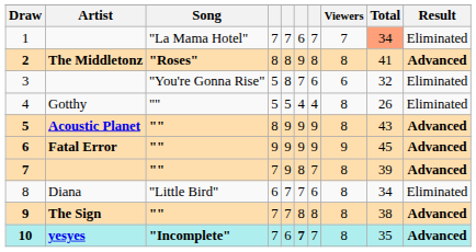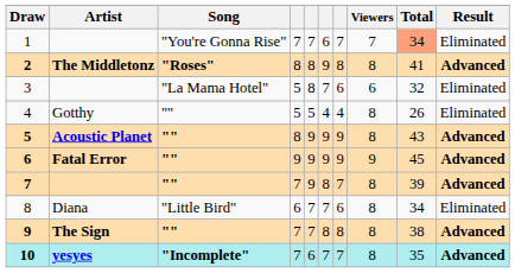 <table class="sortable wikitable" style="margin: 1em auto 1em auto; text-align:center">
 <tr>
 </tr>
 <tr>
 <th>Draw</th>
 <th>Artist</th>
 <th>Song</th>
 <th><small></small></th>
 <th><small></small></th>
 <th><small></small></th>
 <th><small></small></th>
 <th><small>Viewers</small></th>
 <th>Total</th>
 <th>Result</th>
 </tr>
 <tr>
 <td>1</td>
 <td align="left"></td>
-<td align="left">"La Mama Hotel"</td>
+<td align="left">"You're Gonna Rise"</td>
 <td>7</td>
 <td>7</td>
 <td>6</td>
 <td>7</td>
 <td>7</td>
 <td style="background: lightsalmon;">34</td>
 <td>Eliminated</td>
 </tr>
 <tr style="background:navajowhite;">
 <td><strong>2</strong></td>
 <td align="left" data-sort-value="Middletonz, The"><strong>The Middletonz</strong></td>
 <td align="left"><strong>"Roses"</strong></td>
 <td>8</td>
 <td>8</td>
 <td>9</td>
 <td>8</td>
 <td>8</td>
 <td>41</td>
 <td><strong>Advanced</strong></td>
 </tr>
 <tr>
 <td>3</td>
 <td align="left"></td>
-<td align="left">"You're Gonna Rise"</td>
+<td align="left">"La Mama Hotel"</td>
 <td>5</td>
 <td>8</td>
 <td>7</td>
 <td>6</td>
 <td>6</td>
 <td>32</td>
 <td>Eliminated</td>
 </tr>
 <tr>
 <td>4</td>
 <td align="left">Gotthy</td>
 <td align="left">""</td>
 <td>5</td>
 <td>5</td>
 <td>4</td>
 <td>4</td>
 <td>8</td>
 <td>26</td>
 <td>Eliminated</td>
 </tr>
 <tr style="background:navajowhite;">
 <td><strong>5</strong></td>
 <td align="left"><strong><a href='#'>Acoustic Planet</a></strong></td>
 <td align="left"><strong>""</strong></td>
 <td>8</td>
 <td>9</td>
 <td>9</td>
 <td>9</td>
 <td>8</td>
 <td>43</td>
 <td><strong>Advanced</strong></td>
 </tr>
 <tr style="background:navajowhite;">
 <td><strong>6</strong></td>
 <td align="left"><strong>Fatal Error</strong></td>
 <td align="left"><strong>""</strong></td>
 <td>9</td>
 <td>9</td>
 <td>9</td>
 <td>9</td>
 <td>9</td>
 <td>45</td>
 <td><strong>Advanced</strong></td>
 </tr>
 <tr style="background:navajowhite;">
 <td><strong>7</strong></td>
 <td align="left"><strong></strong></td>
 <td align="left"><strong>""</strong></td>
 <td>7</td>
 <td>9</td>
 <td>8</td>
 <td>7</td>
 <td>8</td>
 <td>39</td>
 <td><strong>Advanced</strong></td>
 </tr>
 <tr>
 <td>8</td>
 <td align="left">Diana</td>
 <td align="left">"Little Bird"</td>
 <td>6</td>
 <td>7</td>
 <td>7</td>
 <td>6</td>
 <td>8</td>
 <td>34</td>
 <td>Eliminated</td>
 </tr>
 <tr style="background:navajowhite;">
 <td><strong>9</strong></td>
 <td align="left" data-sort-value="Sign, The"><strong>The Sign</strong></td>
 <td align="left"><strong>""</strong></td>
 <td>7</td>
 <td>7</td>
 <td>8</td>
 <td>8</td>
 <td>8</td>
 <td>38</td>
 <td><strong>Advanced</strong></td>
 </tr>
 <tr style="background:paleturquoise">
 <td><strong>10</strong></td>
 <td align="left"><strong><a href='#'>yesyes</a></strong></td>
 <td align="left"><strong>"Incomplete"</strong></td>
 <td>7</td>
 <td>6</td>
-<td><strong>7</strong></td>
+<td>7</td>
 <td>7</td>
 <td>8</td>
 <td>35</td>
 <td><strong>Advanced</strong></td>
 </tr>
 </table>
